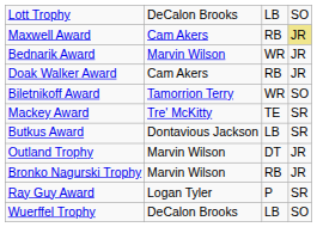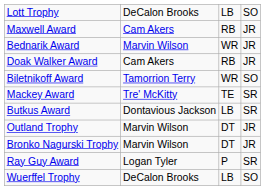 <table class="wikitable">
 <tr>
 <td><a href='#'>Lott Trophy</a></td>
 <td>DeCalon Brooks</td>
 <td>LB</td>
 <td>SO</td>
 </tr>
 <tr>
 <td><a href='#'>Maxwell Award</a></td>
 <td><a href='#'>Cam Akers</a></td>
 <td>RB</td>
-<td style="background: khaki;">JR</td>
+<td>JR</td>
 </tr>
 <tr>
 <td><a href='#'>Bednarik Award</a></td>
 <td><a href='#'>Marvin Wilson</a></td>
 <td>WR</td>
 <td>JR</td>
 </tr>
 <tr>
 <td><a href='#'>Doak Walker Award</a></td>
 <td>Cam Akers</td>
 <td>RB</td>
 <td>JR</td>
 </tr>
 <tr>
 <td><a href='#'>Biletnikoff Award</a></td>
 <td><a href='#'>Tamorrion Terry</a></td>
 <td>WR</td>
 <td>SO</td>
 </tr>
 <tr>
 <td><a href='#'>Mackey Award</a></td>
 <td><a href='#'>Tre' McKitty</a></td>
 <td>TE</td>
 <td>SR</td>
 </tr>
 <tr>
 <td><a href='#'>Butkus Award</a></td>
 <td>Dontavious Jackson</td>
 <td>LB</td>
 <td>SR</td>
 </tr>
 <tr>
 <td><a href='#'>Outland Trophy</a></td>
 <td>Marvin Wilson</td>
 <td>DT</td>
 <td>JR</td>
 </tr>
 <tr>
 <td><a href='#'>Bronko Nagurski Trophy</a></td>
 <td>Marvin Wilson</td>
-<td>RB</td>
+<td>DT</td>
 <td>JR</td>
 </tr>
 <tr>
 <td><a href='#'>Ray Guy Award</a></td>
 <td>Logan Tyler</td>
 <td>P</td>
 <td>SR</td>
 </tr>
 <tr>
 <td><a href='#'>Wuerffel Trophy</a></td>
 <td>DeCalon Brooks</td>
 <td>LB</td>
 <td>SO</td>
 </tr>
 </table>
